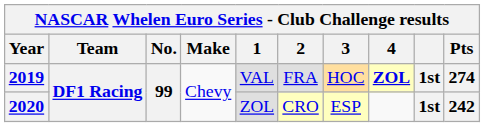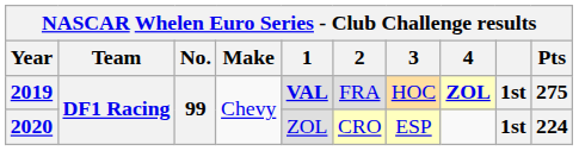 <table class="wikitable" style="text-align:center; font-size:90%">
 <tr>
 <th colspan="20"><a href='#'>NASCAR</a> <a href='#'>Whelen Euro Series</a> - Club Challenge results</th>
 </tr>
 <tr>
 <th>Year</th>
 <th>Team</th>
 <th>No.</th>
 <th>Make</th>
 <th>1</th>
 <th>2</th>
 <th>3</th>
 <th>4</th>
 <th></th>
 <th>Pts</th>
 </tr>
 <tr>
 <th><a href='#'>2019</a></th>
 <th rowspan=2><a href='#'>DF1 Racing</a></th>
 <th rowspan=2>99</th>
 <td rowspan=2><a href='#'>Chevy</a></td>
-<td style="background-color:#DFDFDF"><a href='#'>VAL</a><br></td>
+<td style="background-color:#DFDFDF"><strong><a href='#'>VAL</a><br></strong></td>
 <td style="background-color:#DFDFDF"><a href='#'>FRA</a><br></td>
 <td style="background-color:#FFDF9F"><a href='#'>HOC</a><br></td>
 <td style="background-color:#FFFFBF"><strong><a href='#'>ZOL</a><br></strong></td>
 <th>1st</th>
-<th>274</th>
+<th>275</th>
 </tr>
 <tr>
 <th><a href='#'>2020</a></th>
 <td style="background-color:#DFDFDF"><a href='#'>ZOL</a><br></td>
 <td style="background-color:#FFFFBF"><a href='#'>CRO</a><br></td>
 <td style="background-color:#FFFFBF"><a href='#'>ESP</a><br></td>
 <td></td>
 <th>1st</th>
-<th>242</th>
+<th>224</th>
 </tr>
 </table>
